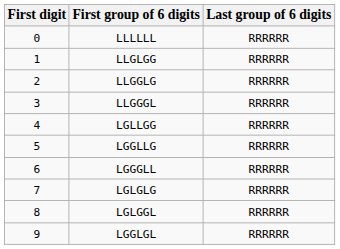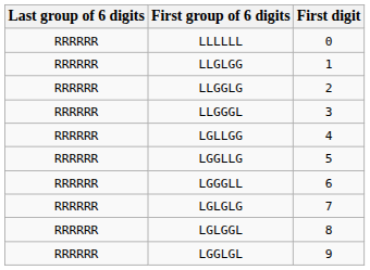 <table class="wikitable" style="text-align:center">
 <tr>
+<th>Last group of 6 digits</th>
+<th>First group of 6 digits</th>
 <th>First digit</th>
-<th>First group of 6 digits</th>
-<th>Last group of 6 digits</th>
 </tr>
 <tr>
+<td><code>RRRRRR</code></td>
+<td><code>LLLLLL</code></td>
 <td><code>0</code></td>
-<td><code>LLLLLL</code></td>
-<td><code>RRRRRR</code></td>
 </tr>
 <tr>
+<td><code>RRRRRR</code></td>
+<td><code>LLGLGG</code></td>
 <td><code>1</code></td>
-<td><code>LLGLGG</code></td>
-<td><code>RRRRRR</code></td>
 </tr>
 <tr>
+<td><code>RRRRRR</code></td>
+<td><code>LLGGLG</code></td>
 <td><code>2</code></td>
-<td><code>LLGGLG</code></td>
-<td><code>RRRRRR</code></td>
 </tr>
 <tr>
+<td><code>RRRRRR</code></td>
+<td><code>LLGGGL</code></td>
 <td><code>3</code></td>
-<td><code>LLGGGL</code></td>
-<td><code>RRRRRR</code></td>
 </tr>
 <tr>
+<td><code>RRRRRR</code></td>
+<td><code>LGLLGG</code></td>
 <td><code>4</code></td>
-<td><code>LGLLGG</code></td>
-<td><code>RRRRRR</code></td>
 </tr>
 <tr>
+<td><code>RRRRRR</code></td>
+<td><code>LGGLLG</code></td>
 <td><code>5</code></td>
-<td><code>LGGLLG</code></td>
-<td><code>RRRRRR</code></td>
 </tr>
 <tr>
+<td><code>RRRRRR</code></td>
+<td><code>LGGGLL</code></td>
 <td><code>6</code></td>
-<td><code>LGGGLL</code></td>
-<td><code>RRRRRR</code></td>
 </tr>
 <tr>
+<td><code>RRRRRR</code></td>
+<td><code>LGLGLG</code></td>
 <td><code>7</code></td>
-<td><code>LGLGLG</code></td>
-<td><code>RRRRRR</code></td>
 </tr>
 <tr>
+<td><code>RRRRRR</code></td>
+<td><code>LGLGGL</code></td>
 <td><code>8</code></td>
-<td><code>LGLGGL</code></td>
-<td><code>RRRRRR</code></td>
 </tr>
 <tr>
+<td><code>RRRRRR</code></td>
+<td><code>LGGLGL</code></td>
 <td><code>9</code></td>
-<td><code>LGGLGL</code></td>
-<td><code>RRRRRR</code></td>
 </tr>
 </table>
